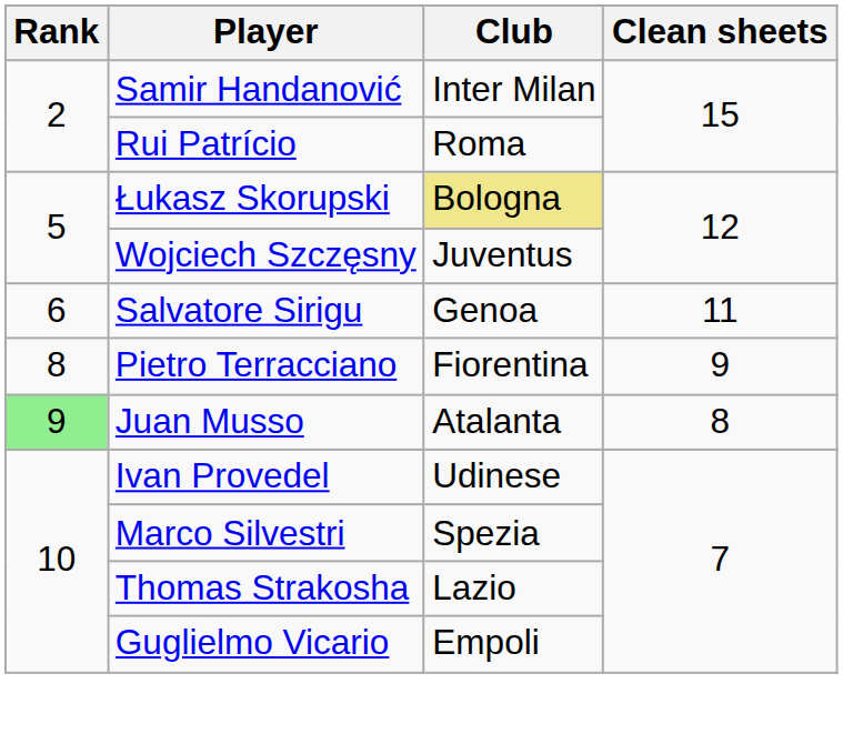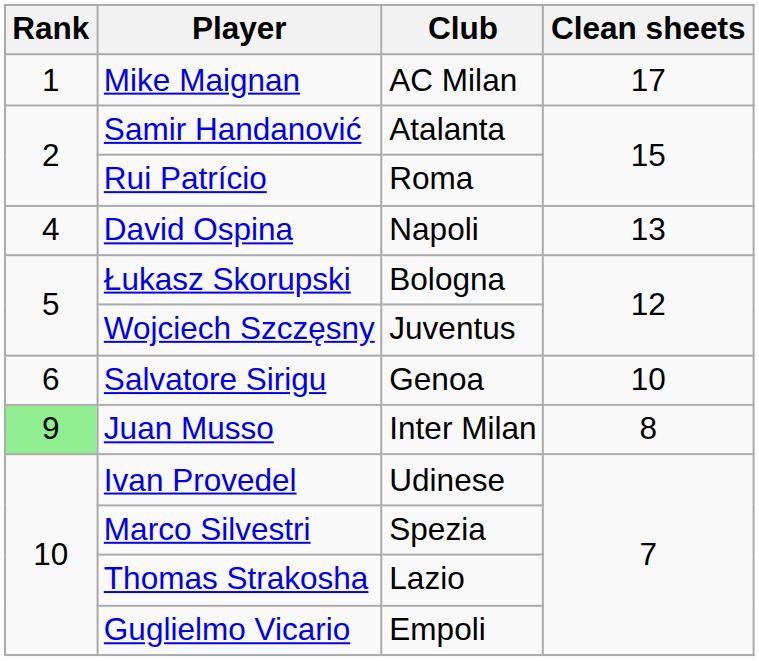 <table class="wikitable" style="text-align:center">
 <tr>
 <th>Rank</th>
 <th>Player</th>
 <th>Club</th>
 <th>Clean sheets</th>
 </tr>
 <tr>
+<td>1</td>
+<td align="left"> <a href='#'>Mike Maignan</a></td>
+<td align="left">AC Milan</td>
+<td>17</td>
+</tr>
+<tr>
 <td rowspan=2>2</td>
 <td align="left"> <a href='#'>Samir Handanović</a></td>
-<td align="left">Inter Milan</td>
+<td align="left">Atalanta</td>
 <td rowspan=2>15</td>
 </tr>
 <tr>
 <td align="left"> <a href='#'>Rui Patrício</a></td>
 <td align="left">Roma</td>
 </tr>
 <tr>
+<td>4</td>
+<td align="left"> <a href='#'>David Ospina</a></td>
+<td align="left">Napoli</td>
+<td>13</td>
+</tr>
+<tr>
 <td rowspan=2>5</td>
 <td align="left"> <a href='#'>Łukasz Skorupski</a></td>
-<td align="left" style="background: khaki;">Bologna</td>
+<td align="left">Bologna</td>
 <td rowspan=2>12</td>
 </tr>
 <tr>
 <td align="left"> <a href='#'>Wojciech Szczęsny</a></td>
 <td align="left">Juventus</td>
 </tr>
 <tr>
 <td>6</td>
 <td align="left"> <a href='#'>Salvatore Sirigu</a></td>
 <td align="left">Genoa</td>
-<td>11</td>
-</tr>
-<tr>
-<td>8</td>
-<td align="left"> <a href='#'>Pietro Terracciano</a></td>
-<td align="left">Fiorentina</td>
-<td>9</td>
+<td>10</td>
 </tr>
 <tr>
 <td style="background: lightgreen;">9</td>
 <td align="left"> <a href='#'>Juan Musso</a></td>
-<td align="left">Atalanta</td>
+<td align="left">Inter Milan</td>
 <td>8</td>
 </tr>
 <tr>
 <td rowspan=4>10</td>
 <td align="left"> <a href='#'>Ivan Provedel</a></td>
 <td align="left">Udinese</td>
 <td rowspan=4>7</td>
 </tr>
 <tr>
 <td align="left"> <a href='#'>Marco Silvestri</a></td>
 <td align="left">Spezia</td>
 </tr>
 <tr>
 <td align="left"> <a href='#'>Thomas Strakosha</a></td>
 <td align="left">Lazio</td>
 </tr>
 <tr>
 <td align="left"> <a href='#'>Guglielmo Vicario</a></td>
 <td align="left">Empoli</td>
 </tr>
 </table>
